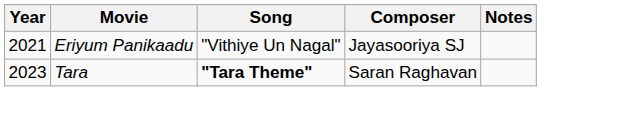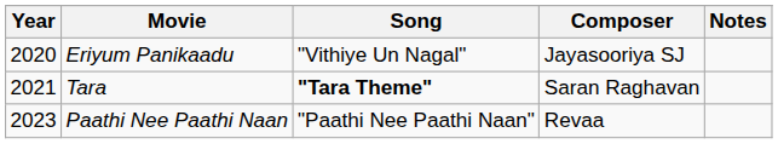 <table class="wikitable sortable">
 <tr style="background:#cfc; text-align:center;">
 </tr>
 <tr>
 <th>Year</th>
 <th>Movie</th>
 <th>Song</th>
 <th>Composer</th>
 <th>Notes</th>
 </tr>
 <tr>
-<td>2021</td>
+<td>2020</td>
 <td><em>Eriyum Panikaadu</em></td>
 <td>"Vithiye Un Nagal"</td>
 <td>Jayasooriya SJ</td>
 <td></td>
 </tr>
 <tr>
-<td>2023</td>
+<td>2021</td>
 <td><em>Tara</em></td>
 <td><strong>"Tara Theme"</strong></td>
 <td>Saran Raghavan</td>
 <td></td>
 </tr>
+<tr>
+<td>2023</td>
+<td><em>Paathi Nee Paathi Naan</em></td>
+<td>"Paathi Nee Paathi Naan"</td>
+<td>Revaa</td>
+<td></td>
+</tr>
 </table>
